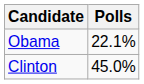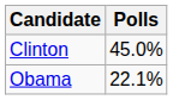 <table class="wikitable sortable floatright">
 <tr>
 <th>Candidate</th>
 <th>Polls</th>
 </tr>
 <tr>
+<td><a href='#'>Clinton</a></td>
+<td>45.0%</td>
+</tr>
+<tr>
 <td><a href='#'>Obama</a></td>
 <td>22.1%</td>
 </tr>
-<tr>
-<td><a href='#'>Clinton</a></td>
-<td>45.0%</td>
-</tr>
 </table>
